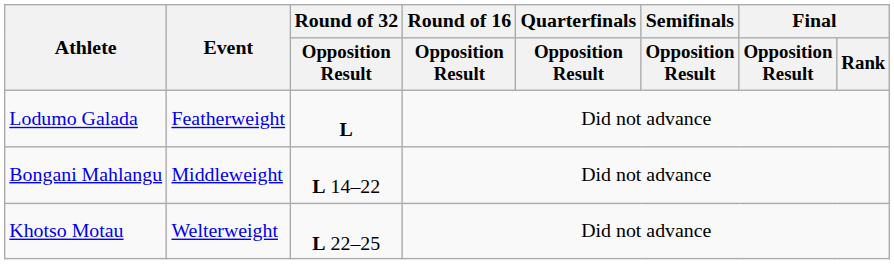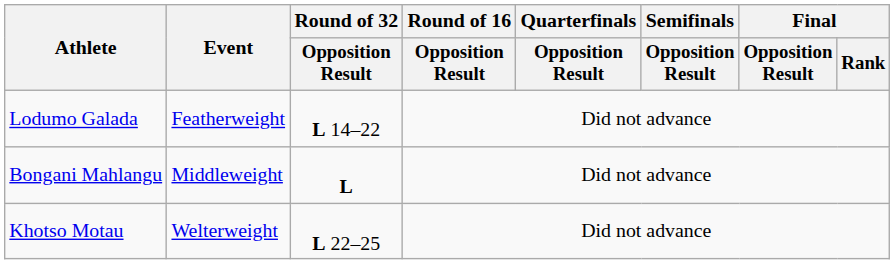 <table class="wikitable" style="font-size:90%">
 <tr>
 <th rowspan="2">Athlete</th>
 <th rowspan="2">Event</th>
 <th>Round of 32</th>
 <th>Round of 16</th>
 <th>Quarterfinals</th>
 <th>Semifinals</th>
 <th colspan=2>Final</th>
 </tr>
 <tr style="font-size:95%">
 <th>Opposition<br>Result</th>
 <th>Opposition<br>Result</th>
 <th>Opposition<br>Result</th>
 <th>Opposition<br>Result</th>
 <th>Opposition<br>Result</th>
 <th>Rank</th>
 </tr>
 <tr align=center>
 <td align=left><a href='#'>Lodumo Galada</a></td>
 <td align=left><a href='#'>Featherweight</a></td>
-<td><br><strong>L</strong> </td>
+<td><br><strong>L</strong> 14–22</td>
 <td colspan=5>Did not advance</td>
 </tr>
 <tr align=center>
 <td align=left><a href='#'>Bongani Mahlangu</a></td>
 <td align=left><a href='#'>Middleweight</a></td>
-<td><br><strong>L</strong> 14–22</td>
+<td><br><strong>L</strong> </td>
 <td colspan=5>Did not advance</td>
 </tr>
 <tr align=center>
 <td align=left><a href='#'>Khotso Motau</a></td>
 <td align=left><a href='#'>Welterweight</a></td>
 <td><br><strong>L</strong> 22–25</td>
 <td colspan=5>Did not advance</td>
 </tr>
 </table>
